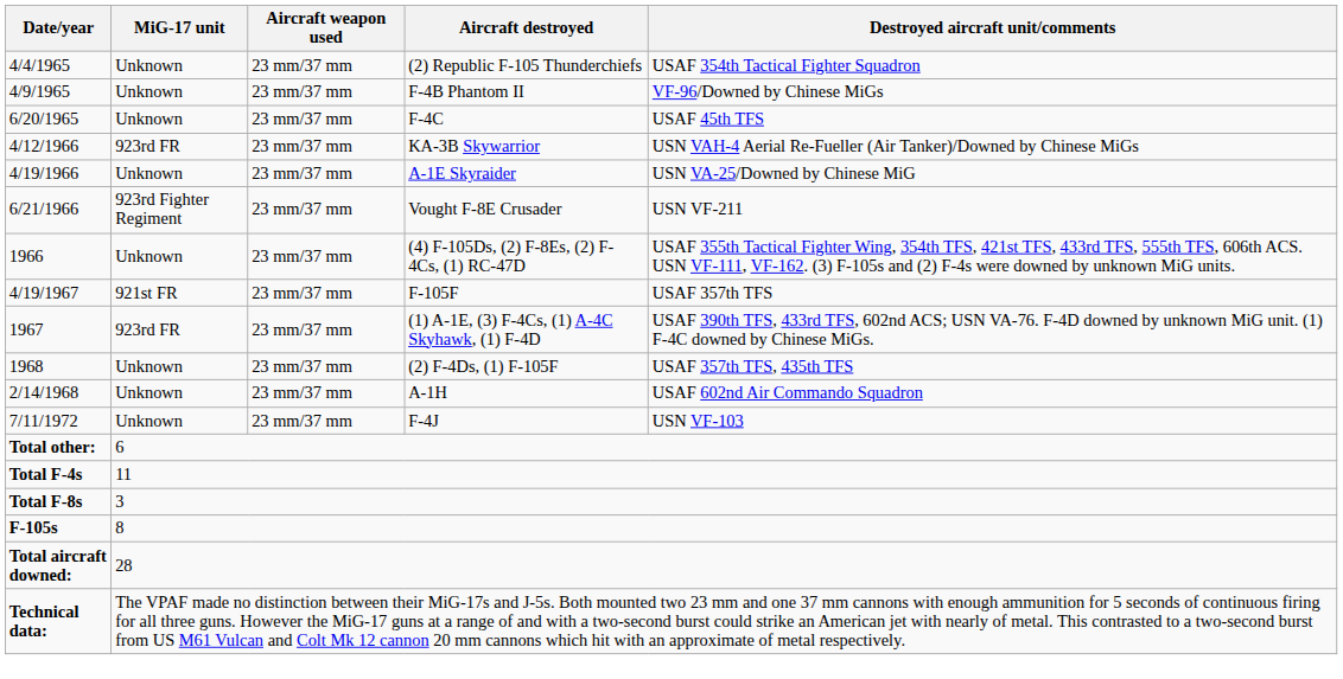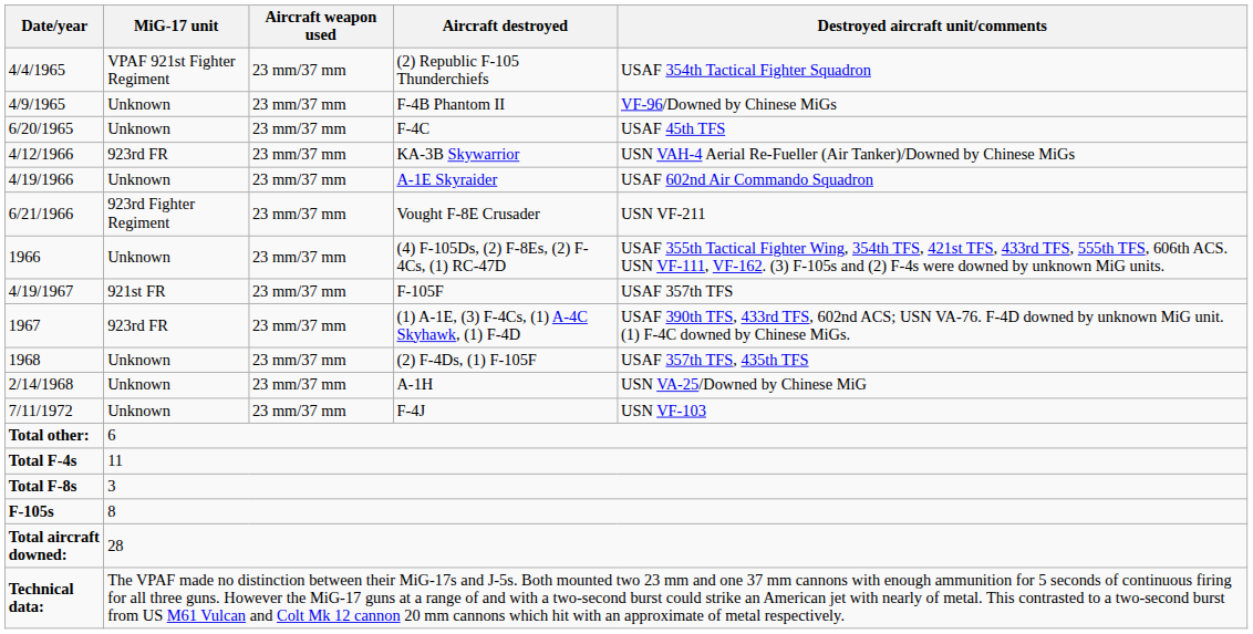 <table class="wikitable">
 <tr>
 <th>Date/year</th>
 <th>MiG-17 unit</th>
 <th>Aircraft weapon used</th>
 <th>Aircraft destroyed</th>
 <th>Destroyed aircraft unit/comments</th>
 </tr>
 <tr>
 <td>4/4/1965</td>
-<td>Unknown</td>
+<td>VPAF 921st Fighter Regiment</td>
 <td>23 mm/37 mm</td>
 <td>(2) Republic F-105 Thunderchiefs</td>
 <td>USAF <a href='#'>354th Tactical Fighter Squadron</a></td>
 </tr>
 <tr>
 <td>4/9/1965</td>
 <td>Unknown</td>
 <td>23 mm/37 mm</td>
 <td>F-4B Phantom II</td>
 <td><a href='#'>VF-96</a>/Downed by Chinese MiGs</td>
 </tr>
 <tr>
 <td>6/20/1965</td>
 <td>Unknown</td>
 <td>23 mm/37 mm</td>
 <td>F-4C</td>
 <td>USAF <a href='#'>45th TFS</a></td>
 </tr>
 <tr>
 <td>4/12/1966</td>
 <td>923rd FR</td>
 <td>23 mm/37 mm</td>
 <td>KA-3B <a href='#'>Skywarrior</a></td>
 <td>USN <a href='#'>VAH-4</a> Aerial Re-Fueller (Air Tanker)/Downed by Chinese MiGs</td>
 </tr>
 <tr>
 <td>4/19/1966</td>
 <td>Unknown</td>
 <td>23 mm/37 mm</td>
 <td><a href='#'>A-1E Skyraider</a></td>
-<td>USN <a href='#'>VA-25</a>/Downed by Chinese MiG</td>
+<td>USAF <a href='#'>602nd Air Commando Squadron</a></td>
 </tr>
 <tr>
 <td>6/21/1966</td>
 <td>923rd Fighter Regiment</td>
 <td>23 mm/37 mm</td>
 <td>Vought F-8E Crusader</td>
 <td>USN VF-211</td>
 </tr>
 <tr>
 <td>1966</td>
 <td>Unknown</td>
 <td>23 mm/37 mm</td>
 <td>(4) F-105Ds, (2) F-8Es, (2) F-4Cs, (1) RC-47D</td>
 <td>USAF <a href='#'>355th Tactical Fighter Wing</a>, <a href='#'>354th TFS</a>, <a href='#'>421st TFS</a>, <a href='#'>433rd TFS</a>, <a href='#'>555th TFS</a>, 606th ACS.  USN <a href='#'>VF-111</a>, <a href='#'>VF-162</a>. (3) F-105s and (2) F-4s were downed by unknown MiG units.</td>
 </tr>
 <tr>
 <td>4/19/1967</td>
 <td>921st FR</td>
 <td>23 mm/37 mm</td>
 <td>F-105F</td>
 <td>USAF 357th TFS</td>
 </tr>
 <tr>
 <td>1967</td>
 <td>923rd FR</td>
 <td>23 mm/37 mm</td>
 <td>(1) A-1E, (3) F-4Cs, (1) <a href='#'>A-4C Skyhawk</a>, (1) F-4D</td>
 <td>USAF <a href='#'>390th TFS</a>, <a href='#'>433rd TFS</a>, 602nd ACS; USN VA-76. F-4D downed by unknown MiG unit. (1) F-4C downed by Chinese MiGs.</td>
 </tr>
 <tr>
 <td>1968</td>
 <td>Unknown</td>
 <td>23 mm/37 mm</td>
 <td>(2) F-4Ds, (1) F-105F</td>
 <td>USAF <a href='#'>357th TFS</a>, <a href='#'>435th TFS</a></td>
 </tr>
 <tr>
 <td>2/14/1968</td>
 <td>Unknown</td>
 <td>23 mm/37 mm</td>
 <td>A-1H</td>
-<td>USAF <a href='#'>602nd Air Commando Squadron</a></td>
+<td>USN <a href='#'>VA-25</a>/Downed by Chinese MiG</td>
 </tr>
 <tr>
 <td>7/11/1972</td>
 <td>Unknown</td>
 <td>23 mm/37 mm</td>
 <td>F-4J</td>
 <td>USN <a href='#'>VF-103</a></td>
 </tr>
 <tr>
 <td><strong>Total other:</strong></td>
 <td colspan="4">6</td>
 </tr>
 <tr>
 <td><strong>Total F-4s</strong></td>
 <td colspan="4">11</td>
 </tr>
 <tr>
 <td><strong>Total F-8s</strong></td>
 <td colspan="4">3</td>
 </tr>
 <tr>
 <td><strong>F-105s</strong></td>
 <td colspan="4">8</td>
 </tr>
 <tr>
 <td><strong>Total aircraft downed:</strong></td>
 <td colspan="4">28</td>
 </tr>
 <tr>
 <td><strong>Technical data:</strong></td>
 <td colspan="4">The VPAF made no distinction between their MiG-17s and J-5s. Both mounted two 23 mm and one 37 mm cannons with enough ammunition for 5 seconds of continuous firing for all three guns.  However the MiG-17 guns at a range of  and with a two-second burst could strike an American jet with nearly  of metal.  This contrasted to a two-second burst from US <a href='#'>M61 Vulcan</a> and <a href='#'>Colt Mk 12 cannon</a> 20 mm cannons which hit with an approximate  of metal respectively.</td>
 </tr>
 </table>
